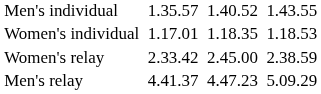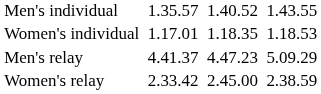 <table>
 <tr style="vertical-align:top;">
 <td>Men's individual</td>
 <td></td>
 <td style="text-align:right;">1.35.57</td>
 <td></td>
 <td style="text-align:right;">1.40.52</td>
 <td></td>
 <td style="text-align:right;">1.43.55</td>
 </tr>
 <tr style="vertical-align:top;">
 <td>Women's individual</td>
 <td></td>
 <td style="text-align:right;">1.17.01</td>
 <td></td>
 <td style="text-align:right;">1.18.35</td>
 <td></td>
 <td style="text-align:right;">1.18.53</td>
 </tr>
 <tr style="vertical-align:top;">
+<td>Men's relay</td>
+<td></td>
+<td style="text-align:right;">4.41.37</td>
+<td></td>
+<td style="text-align:right;">4.47.23</td>
+<td></td>
+<td style="text-align:right;">5.09.29</td>
+</tr>
+<tr style="vertical-align:top;">
 <td>Women's relay</td>
 <td></td>
 <td style="text-align:right;">2.33.42</td>
 <td></td>
 <td style="text-align:right;">2.45.00</td>
 <td></td>
 <td style="text-align:right;">2.38.59</td>
 </tr>
-<tr style="vertical-align:top;">
-<td>Men's relay</td>
-<td></td>
-<td style="text-align:right;">4.41.37</td>
-<td></td>
-<td style="text-align:right;">4.47.23</td>
-<td></td>
-<td style="text-align:right;">5.09.29</td>
-</tr>
 </table>
